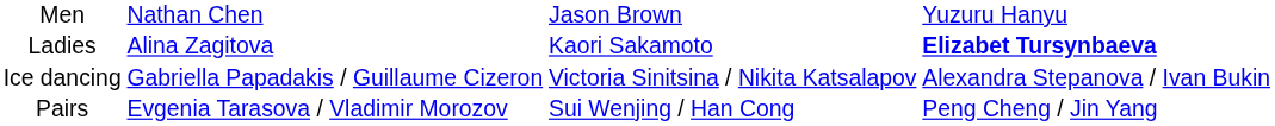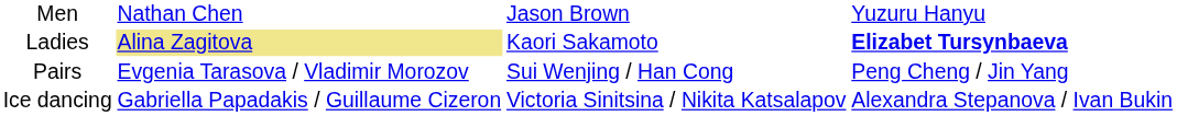 <table>
 <tr>
 <td align=center>Men</td>
 <td> <a href='#'>Nathan Chen</a></td>
 <td> <a href='#'>Jason Brown</a></td>
 <td> <a href='#'>Yuzuru Hanyu</a></td>
 </tr>
 <tr>
 <td align=center>Ladies</td>
-<td> <a href='#'>Alina Zagitova</a></td>
+<td style="background: khaki;"> <a href='#'>Alina Zagitova</a></td>
 <td> <a href='#'>Kaori Sakamoto</a></td>
 <td><strong> <a href='#'>Elizabet Tursynbaeva</a></strong></td>
+</tr>
+<tr>
+<td align=center>Pairs</td>
+<td> <a href='#'>Evgenia Tarasova</a> / <a href='#'>Vladimir Morozov</a></td>
+<td> <a href='#'>Sui Wenjing</a> / <a href='#'>Han Cong</a></td>
+<td> <a href='#'>Peng Cheng</a> / <a href='#'>Jin Yang</a></td>
 </tr>
 <tr>
 <td align=center>Ice dancing</td>
 <td> <a href='#'>Gabriella Papadakis</a> / <a href='#'>Guillaume Cizeron</a></td>
 <td> <a href='#'>Victoria Sinitsina</a> / <a href='#'>Nikita Katsalapov</a></td>
 <td> <a href='#'>Alexandra Stepanova</a> / <a href='#'>Ivan Bukin</a></td>
 </tr>
-<tr>
-<td align=center>Pairs</td>
-<td> <a href='#'>Evgenia Tarasova</a> / <a href='#'>Vladimir Morozov</a></td>
-<td> <a href='#'>Sui Wenjing</a> / <a href='#'>Han Cong</a></td>
-<td> <a href='#'>Peng Cheng</a> / <a href='#'>Jin Yang</a></td>
-</tr>
 </table>
